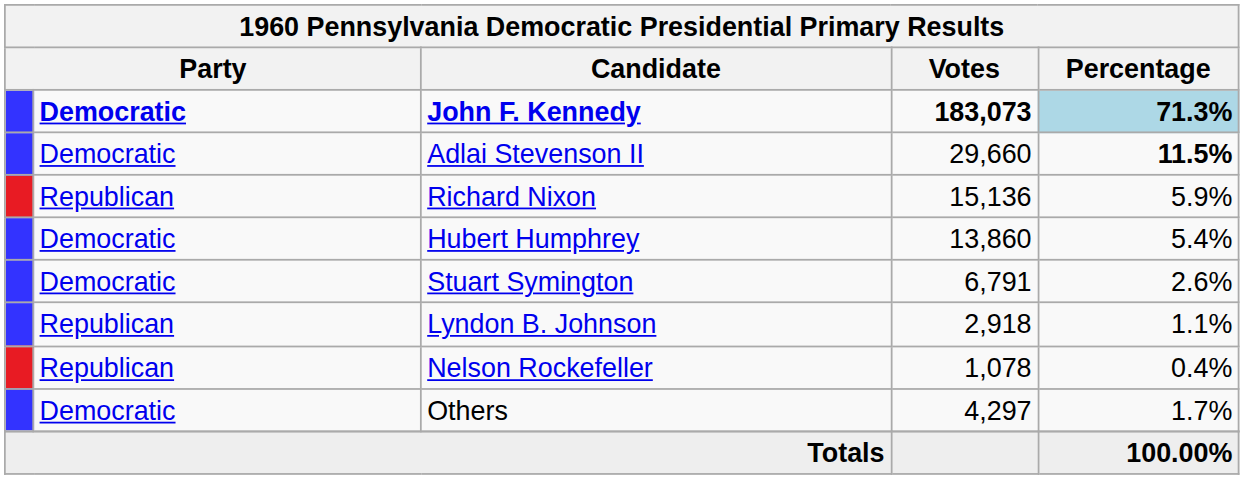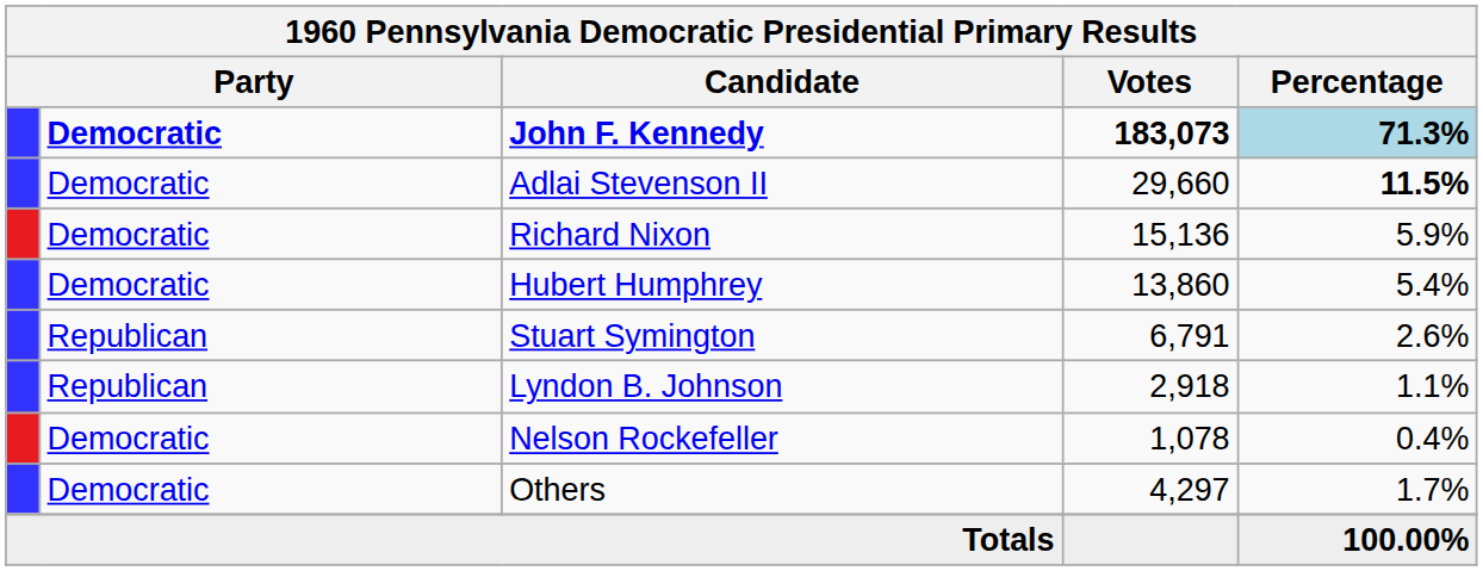 <table class="wikitable" style="font-size: 95%;">
 <tr>
 <th colspan="7">1960 Pennsylvania Democratic Presidential Primary Results </th>
 </tr>
 <tr>
 <th colspan="2" style="width: 15em">Party</th>
 <th style="width: 17em">Candidate</th>
 <th style="width: 5em">Votes</th>
 <th style="width: 7em">Percentage</th>
 </tr>
 <tr>
 <th style="background-color:#3333FF; width: 3px"></th>
 <td style="width: 130px"><strong><a href='#'>Democratic</a></strong></td>
 <td><strong><a href='#'>John F. Kennedy</a></strong></td>
 <td align="right"><strong>183,073</strong></td>
 <td align="right" style="background: lightblue;"><strong>71.3%</strong></td>
 </tr>
 <tr>
 <th style="background-color:#3333FF; width: 3px"></th>
 <td style="width: 130px"><a href='#'>Democratic</a></td>
 <td><a href='#'>Adlai Stevenson II</a></td>
 <td align="right">29,660</td>
 <td align="right"><strong>11.5%</strong></td>
 </tr>
 <tr>
 <th style="background-color:#E81B23; width: 3px"></th>
-<td style="width: 130px"><a href='#'>Republican</a></td>
+<td style="width: 130px"><a href='#'>Democratic</a></td>
 <td><a href='#'>Richard Nixon</a></td>
 <td align="right">15,136</td>
 <td align="right">5.9%</td>
 </tr>
 <tr>
 <th style="background-color:#3333FF; width: 3px"></th>
 <td style="width: 130px"><a href='#'>Democratic</a></td>
 <td><a href='#'>Hubert Humphrey</a></td>
 <td align="right">13,860</td>
 <td align="right">5.4%</td>
 </tr>
 <tr>
 <th style="background-color:#3333FF; width: 3px"></th>
-<td style="width: 130px"><a href='#'>Democratic</a></td>
+<td style="width: 130px"><a href='#'>Republican</a></td>
 <td><a href='#'>Stuart Symington</a></td>
 <td align="right">6,791</td>
 <td align="right">2.6%</td>
 </tr>
 <tr>
 <th style="background-color:#3333FF; width: 3px"></th>
 <td style="width: 130px"><a href='#'>Republican</a></td>
 <td><a href='#'>Lyndon B. Johnson</a></td>
 <td align="right">2,918</td>
 <td align="right">1.1%</td>
 </tr>
 <tr>
 <th style="background-color:#E81B23; width: 3px"></th>
-<td style="width: 130px"><a href='#'>Republican</a></td>
+<td style="width: 130px"><a href='#'>Democratic</a></td>
 <td><a href='#'>Nelson Rockefeller</a></td>
 <td align="right">1,078</td>
 <td align="right">0.4%</td>
 </tr>
 <tr>
 <th style="background-color:#3333FF; width: 3px"></th>
 <td style="width: 130px"><a href='#'>Democratic</a></td>
 <td>Others</td>
 <td align="right">4,297</td>
 <td align="right">1.7%</td>
 </tr>
 <tr>
 </tr>
 <tr bgcolor="#EEEEEE">
 <td colspan="3" align="right"><strong>Totals</strong></td>
 <td align="right"><em> </em></td>
 <td align="right"><strong>100.00%</strong></td>
 </tr>
 </table>
